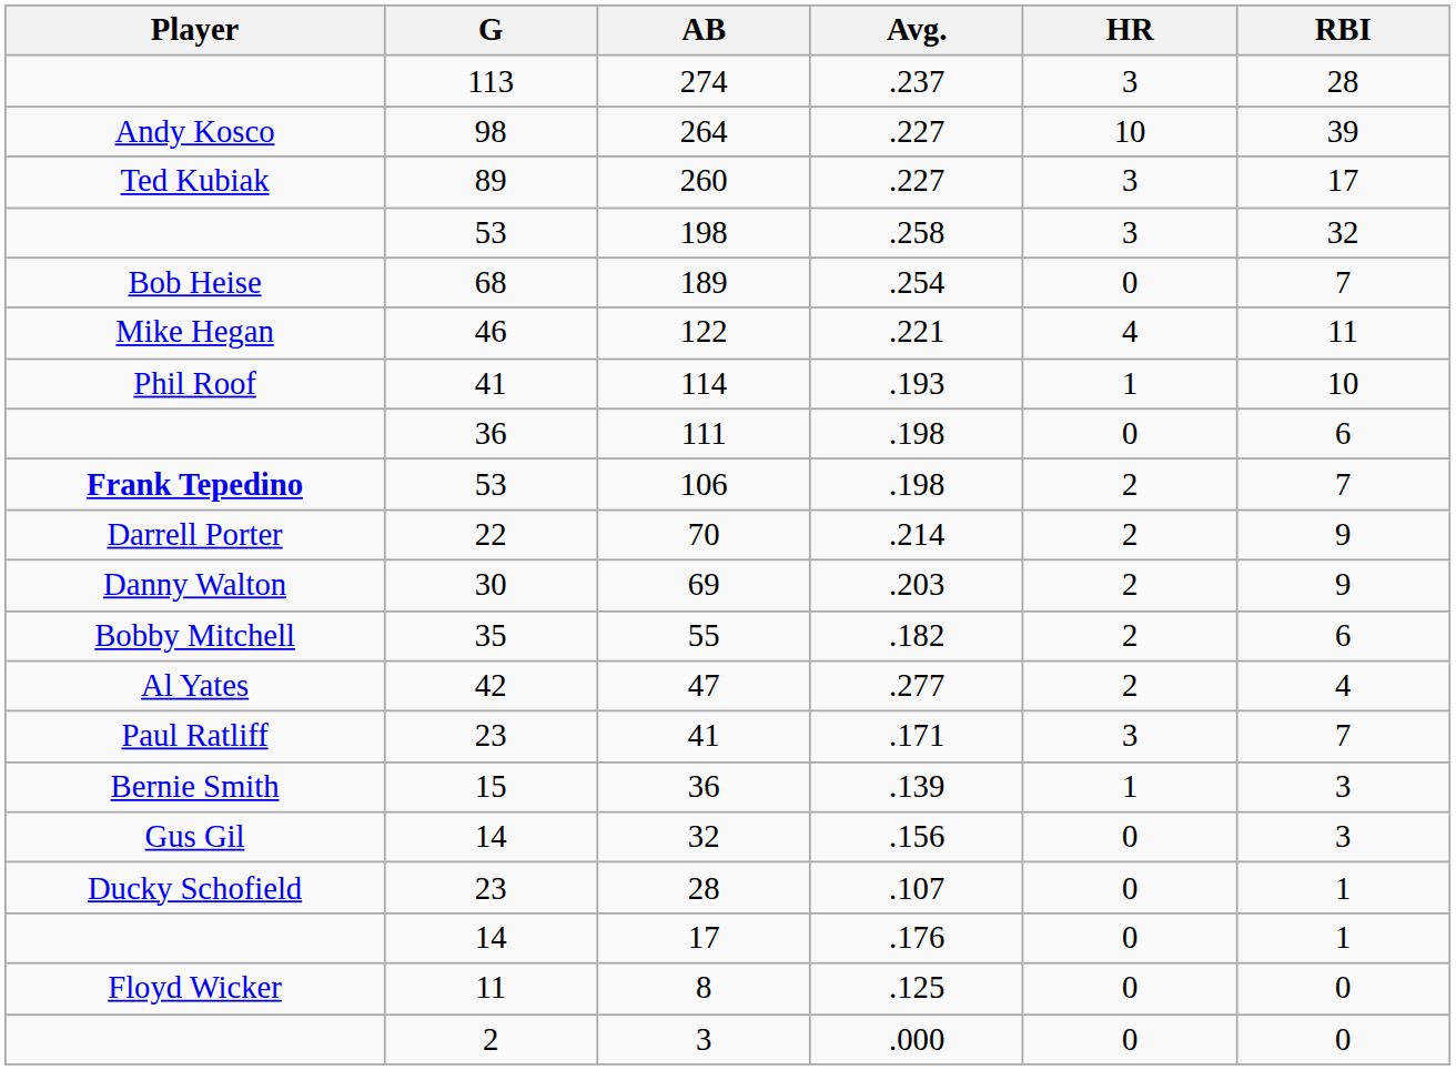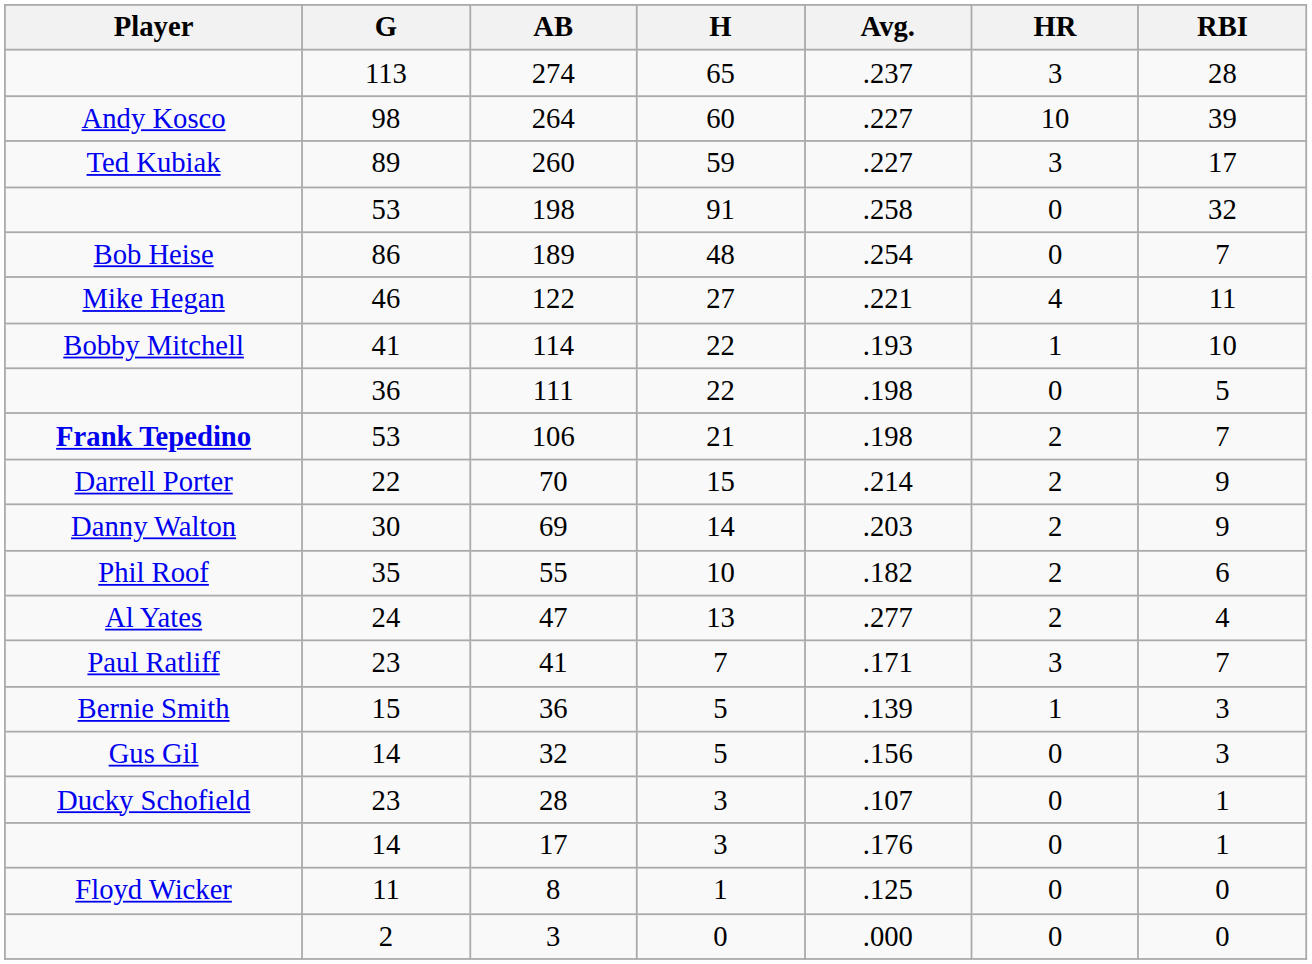 <table class="wikitable sortable">
 <tr>
 <th bgcolor="#DDDDFF" width="16%">Player</th>
 <th bgcolor="#DDDDFF" width="9%">G</th>
 <th bgcolor="#DDDDFF" width="9%">AB</th>
+<th bgcolor="#DDDDFF" width="9%">H</th>
 <th bgcolor="#DDDDFF" width="9%">Avg.</th>
 <th bgcolor="#DDDDFF" width="9%">HR</th>
 <th bgcolor="#DDDDFF" width="9%">RBI</th>
 </tr>
 <tr align="center">
 <td></td>
 <td>113</td>
 <td>274</td>
+<td>65</td>
 <td>.237</td>
 <td>3</td>
 <td>28</td>
 </tr>
 <tr align="center">
 <td><a href='#'>Andy Kosco</a></td>
 <td>98</td>
 <td>264</td>
+<td>60</td>
 <td>.227</td>
 <td>10</td>
 <td>39</td>
 </tr>
 <tr align=center>
 <td><a href='#'>Ted Kubiak</a></td>
 <td>89</td>
 <td>260</td>
+<td>59</td>
 <td>.227</td>
 <td>3</td>
 <td>17</td>
 </tr>
 <tr align=center>
 <td></td>
 <td>53</td>
 <td>198</td>
+<td>91</td>
 <td>.258</td>
-<td>3</td>
+<td>0</td>
 <td>32</td>
 </tr>
 <tr align="center">
 <td><a href='#'>Bob Heise</a></td>
-<td>68</td>
+<td>86</td>
 <td>189</td>
+<td>48</td>
 <td>.254</td>
 <td>0</td>
 <td>7</td>
 </tr>
 <tr align=center>
 <td><a href='#'>Mike Hegan</a></td>
 <td>46</td>
 <td>122</td>
+<td>27</td>
 <td>.221</td>
 <td>4</td>
 <td>11</td>
 </tr>
 <tr align=center>
-<td><a href='#'>Phil Roof</a></td>
+<td><a href='#'>Bobby Mitchell</a></td>
 <td>41</td>
 <td>114</td>
+<td>22</td>
 <td>.193</td>
 <td>1</td>
 <td>10</td>
 </tr>
 <tr align=center>
 <td></td>
 <td>36</td>
 <td>111</td>
+<td>22</td>
 <td>.198</td>
 <td>0</td>
-<td>6</td>
+<td>5</td>
 </tr>
 <tr align="center">
 <td><strong><a href='#'>Frank Tepedino</a></strong></td>
 <td>53</td>
 <td>106</td>
+<td>21</td>
 <td>.198</td>
 <td>2</td>
 <td>7</td>
 </tr>
 <tr align=center>
 <td><a href='#'>Darrell Porter</a></td>
 <td>22</td>
 <td>70</td>
+<td>15</td>
 <td>.214</td>
 <td>2</td>
 <td>9</td>
 </tr>
 <tr align=center>
 <td><a href='#'>Danny Walton</a></td>
 <td>30</td>
 <td>69</td>
+<td>14</td>
 <td>.203</td>
 <td>2</td>
 <td>9</td>
 </tr>
 <tr align=center>
-<td><a href='#'>Bobby Mitchell</a></td>
+<td><a href='#'>Phil Roof</a></td>
 <td>35</td>
 <td>55</td>
+<td>10</td>
 <td>.182</td>
 <td>2</td>
 <td>6</td>
 </tr>
 <tr align=center>
 <td><a href='#'>Al Yates</a></td>
-<td>42</td>
+<td>24</td>
 <td>47</td>
+<td>13</td>
 <td>.277</td>
 <td>2</td>
 <td>4</td>
 </tr>
 <tr align=center>
 <td><a href='#'>Paul Ratliff</a></td>
 <td>23</td>
 <td>41</td>
+<td>7</td>
 <td>.171</td>
 <td>3</td>
 <td>7</td>
 </tr>
 <tr align=center>
 <td><a href='#'>Bernie Smith</a></td>
 <td>15</td>
 <td>36</td>
+<td>5</td>
 <td>.139</td>
 <td>1</td>
 <td>3</td>
 </tr>
 <tr align=center>
 <td><a href='#'>Gus Gil</a></td>
 <td>14</td>
 <td>32</td>
+<td>5</td>
 <td>.156</td>
 <td>0</td>
 <td>3</td>
 </tr>
 <tr align=center>
 <td><a href='#'>Ducky Schofield</a></td>
 <td>23</td>
 <td>28</td>
+<td>3</td>
 <td>.107</td>
 <td>0</td>
 <td>1</td>
 </tr>
 <tr align=center>
 <td></td>
 <td>14</td>
 <td>17</td>
+<td>3</td>
 <td>.176</td>
 <td>0</td>
 <td>1</td>
 </tr>
 <tr align="center">
 <td><a href='#'>Floyd Wicker</a></td>
 <td>11</td>
 <td>8</td>
+<td>1</td>
 <td>.125</td>
 <td>0</td>
 <td>0</td>
 </tr>
 <tr align=center>
 <td></td>
 <td>2</td>
 <td>3</td>
+<td>0</td>
 <td>.000</td>
 <td>0</td>
 <td>0</td>
 </tr>
 </table>
